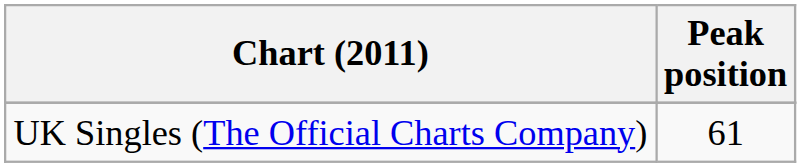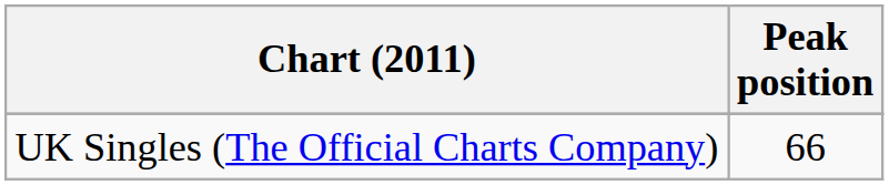 <table class="wikitable sortable">
 <tr>
 <th>Chart (2011)</th>
 <th>Peak<br>position</th>
 </tr>
 <tr>
 </tr>
 <tr>
 <td>UK Singles (<a href='#'>The Official Charts Company</a>)</td>
-<td align="center">61</td>
+<td align="center">66</td>
 </tr>
 </table>
